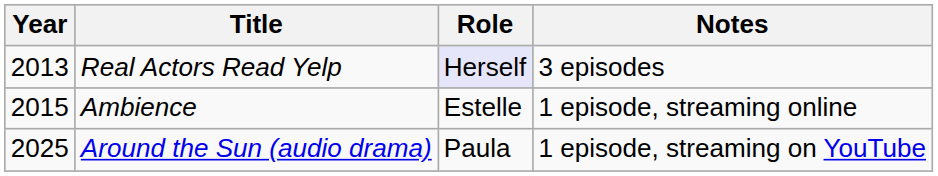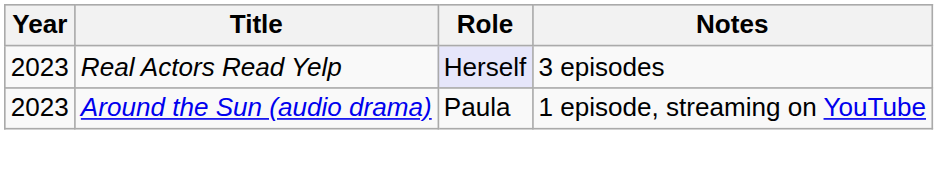 <table class="wikitable sortable">
 <tr>
 <th>Year</th>
 <th>Title</th>
 <th>Role</th>
 <th class="unsortable">Notes</th>
 </tr>
 <tr>
-<td>2013</td>
+<td>2023</td>
 <td><em>Real Actors Read Yelp</em></td>
 <td style="background: lavender;">Herself</td>
 <td>3 episodes</td>
 </tr>
 <tr>
-<td>2015</td>
-<td><em>Ambience</em></td>
-<td>Estelle</td>
-<td>1 episode, streaming online</td>
-</tr>
-<tr>
-<td>2025</td>
+<td>2023</td>
 <td><em><a href='#'>Around the Sun (audio drama)</a></em></td>
 <td>Paula</td>
 <td>1 episode, streaming on <a href='#'>YouTube</a></td>
 </tr>
 </table>
